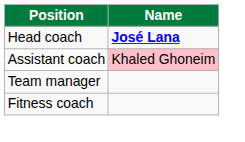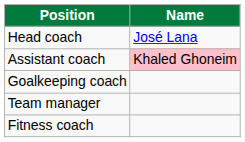 <table class="wikitable">
 <tr>
 <th style="width=30;color:#FFFFFF;background:#007A3D">Position</th>
 <th style="width=30;color:#FFFFFF;background:#007A3D">Name</th>
 </tr>
 <tr>
 <td>Head coach</td>
-<td><strong> <a href='#'>José Lana</a></strong></td>
+<td> <a href='#'>José Lana</a></td>
 </tr>
 <tr>
 <td>Assistant coach</td>
 <td style="background: pink;"> Khaled Ghoneim</td>
+</tr>
+<tr>
+<td>Goalkeeping coach</td>
+<td></td>
 </tr>
 <tr>
 <td>Team manager</td>
 <td></td>
 </tr>
 <tr>
 <td>Fitness coach</td>
 <td></td>
 </tr>
 </table>
